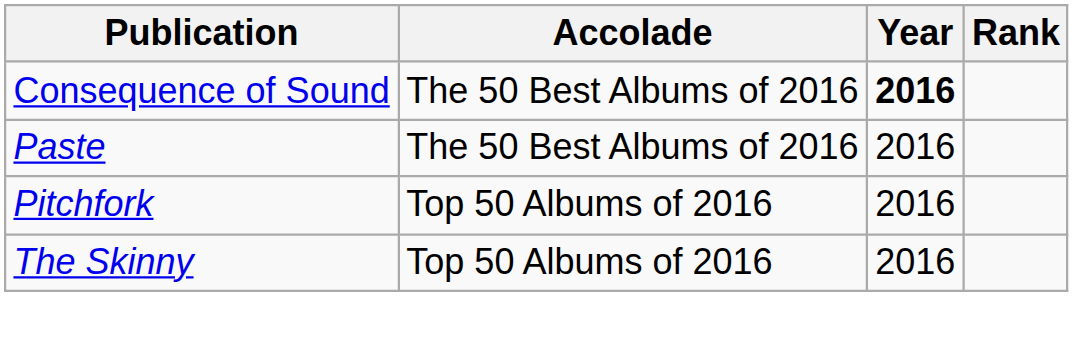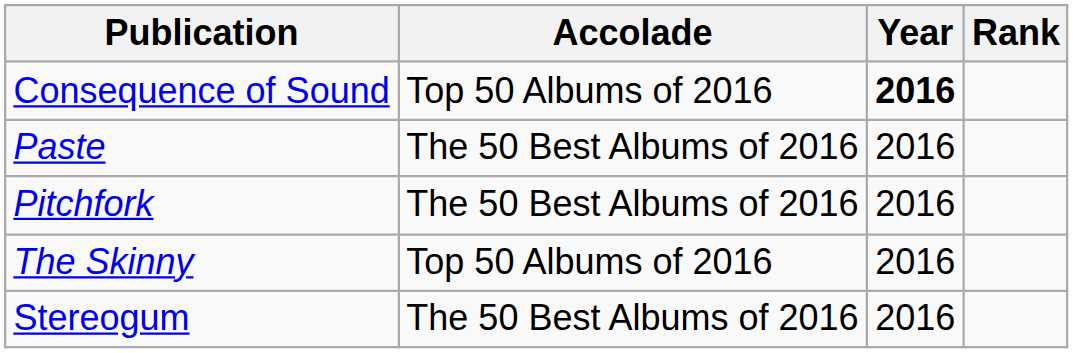 <table class="sortable wikitable">
 <tr>
 <th>Publication</th>
 <th>Accolade</th>
 <th>Year</th>
 <th>Rank</th>
 </tr>
 <tr>
 <td><a href='#'>Consequence of Sound</a></td>
-<td>The 50 Best Albums of 2016</td>
+<td>Top 50 Albums of 2016</td>
 <td><strong>2016</strong></td>
 <td></td>
 </tr>
 <tr>
 <td><em><a href='#'>Paste</a></em></td>
 <td>The 50 Best Albums of 2016</td>
 <td>2016</td>
 <td></td>
 </tr>
 <tr>
 <td><em><a href='#'>Pitchfork</a></em></td>
-<td>Top 50 Albums of 2016</td>
+<td>The 50 Best Albums of 2016</td>
 <td>2016</td>
 <td></td>
 </tr>
 <tr>
 <td><em><a href='#'>The Skinny</a></em></td>
 <td>Top 50 Albums of 2016</td>
 <td>2016</td>
 <td></td>
 </tr>
+<tr>
+<td><a href='#'>Stereogum</a></td>
+<td>The 50 Best Albums of 2016</td>
+<td>2016</td>
+<td></td>
+</tr>
 </table>
